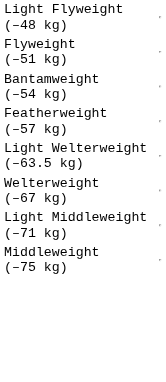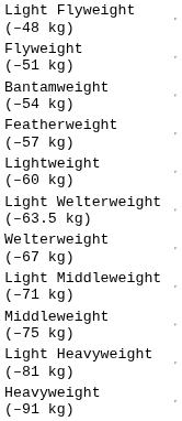 <table>
 <tr>
 <td>Light Flyweight<br>(–48 kg)</td>
 <td></td>
 <td></td>
 <td><hr></td>
 </tr>
 <tr>
 <td>Flyweight<br>(–51 kg)</td>
 <td></td>
 <td></td>
 <td><hr></td>
 </tr>
 <tr>
 <td>Bantamweight<br>(–54 kg)</td>
 <td></td>
 <td></td>
 <td><hr></td>
 </tr>
 <tr>
 <td>Featherweight<br>(–57 kg)</td>
+<td></td>
+<td></td>
+<td><hr></td>
+</tr>
+<tr>
+<td>Lightweight<br>(–60 kg)</td>
 <td></td>
 <td></td>
 <td><hr></td>
 </tr>
 <tr>
 <td>Light Welterweight<br>(–63.5 kg)</td>
 <td></td>
 <td></td>
 <td><hr></td>
 </tr>
 <tr>
 <td>Welterweight<br>(–67 kg)</td>
 <td></td>
 <td></td>
 <td><hr></td>
 </tr>
 <tr>
 <td>Light Middleweight<br>(–71 kg)</td>
 <td></td>
 <td></td>
 <td><hr></td>
 </tr>
 <tr>
 <td>Middleweight<br>(–75 kg)</td>
 <td></td>
 <td></td>
 <td><hr></td>
 </tr>
+<tr>
+<td>Light Heavyweight<br>(–81 kg)</td>
+<td></td>
+<td></td>
+<td><hr></td>
+</tr>
+<tr>
+<td>Heavyweight<br>(–91 kg)</td>
+<td></td>
+<td></td>
+<td><hr></td>
+</tr>
 </table>
